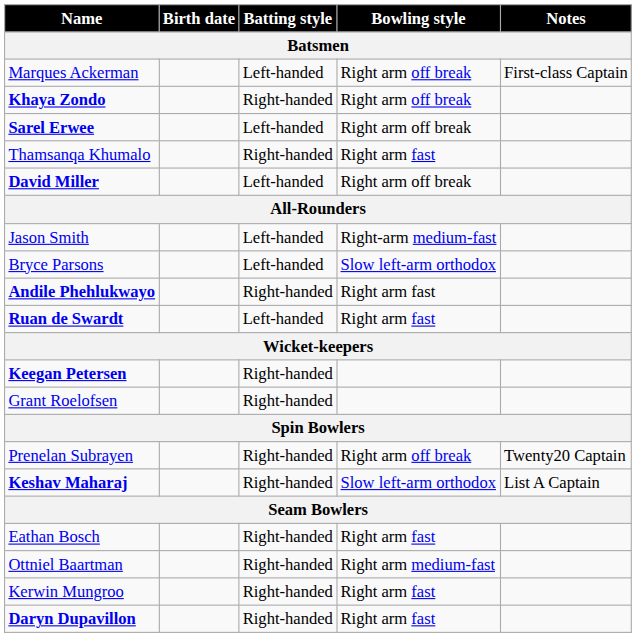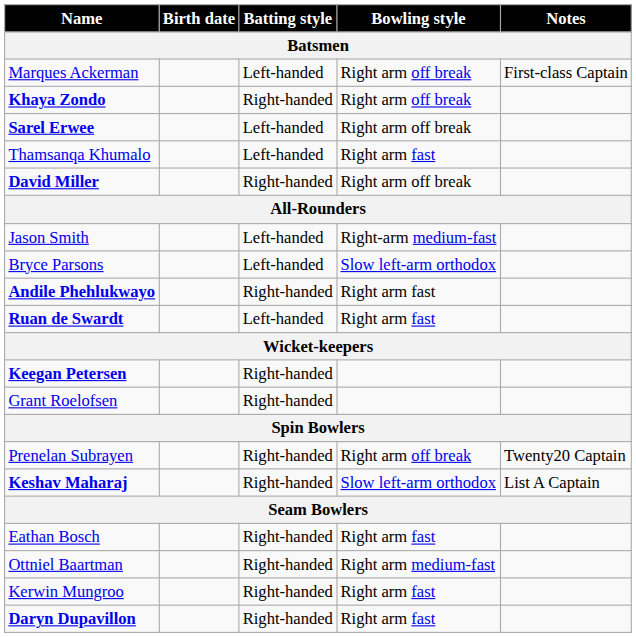 <table class="wikitable" style="font-size:95%;">
 <tr>
 <th style="background: #000000; color:white" align="right">Name</th>
 <th style="background: #000000; color:white" align="right">Birth date</th>
 <th style="background: #000000; color:white" align="right">Batting style</th>
 <th style="background: #000000; color:white" align="right">Bowling style</th>
 <th style="background: #000000; color:white" align="right">Notes</th>
 </tr>
 <tr>
 <th colspan="5">Batsmen</th>
 </tr>
 <tr>
 <td><a href='#'>Marques Ackerman</a></td>
 <td></td>
 <td>Left-handed</td>
 <td>Right arm <a href='#'>off break</a></td>
 <td>First-class Captain</td>
 </tr>
 <tr>
 <td><strong><a href='#'>Khaya Zondo</a></strong></td>
 <td></td>
 <td>Right-handed</td>
 <td>Right arm <a href='#'>off break</a></td>
 <td></td>
 </tr>
 <tr>
 <td><strong><a href='#'>Sarel Erwee</a></strong></td>
 <td></td>
 <td>Left-handed</td>
 <td>Right arm off break</td>
 <td></td>
 </tr>
 <tr>
 <td><a href='#'>Thamsanqa Khumalo</a></td>
 <td></td>
-<td>Right-handed</td>
+<td>Left-handed</td>
 <td>Right arm <a href='#'>fast</a></td>
 <td></td>
 </tr>
 <tr>
 <td><strong><a href='#'>David Miller</a></strong></td>
 <td></td>
-<td>Left-handed</td>
+<td>Right-handed</td>
 <td>Right arm off break</td>
 <td></td>
 </tr>
 <tr>
 <th colspan="5">All-Rounders</th>
 </tr>
 <tr>
 <td><a href='#'>Jason Smith</a></td>
 <td></td>
 <td>Left-handed</td>
 <td>Right-arm <a href='#'>medium-fast</a></td>
 <td></td>
 </tr>
 <tr>
 <td><a href='#'>Bryce Parsons</a></td>
 <td></td>
 <td>Left-handed</td>
 <td><a href='#'>Slow left-arm orthodox</a></td>
 <td></td>
 </tr>
 <tr>
 <td><strong><a href='#'>Andile Phehlukwayo</a></strong></td>
 <td></td>
 <td>Right-handed</td>
 <td>Right arm fast</td>
 <td></td>
 </tr>
 <tr>
 <td><strong><a href='#'>Ruan de Swardt</a></strong></td>
 <td></td>
 <td>Left-handed</td>
 <td>Right arm <a href='#'>fast</a></td>
 <td></td>
 </tr>
 <tr>
 <th colspan="5">Wicket-keepers</th>
 </tr>
 <tr>
 <td><strong><a href='#'>Keegan Petersen</a></strong></td>
 <td></td>
 <td>Right-handed</td>
 <td></td>
 <td></td>
 </tr>
 <tr>
 <td><a href='#'>Grant Roelofsen</a></td>
 <td></td>
 <td>Right-handed</td>
 <td></td>
 <td></td>
 </tr>
 <tr>
 <th colspan="5">Spin Bowlers</th>
 </tr>
 <tr>
 <td><a href='#'>Prenelan Subrayen</a></td>
 <td></td>
 <td>Right-handed</td>
 <td>Right arm <a href='#'>off break</a></td>
 <td>Twenty20 Captain</td>
 </tr>
 <tr>
 <td><strong><a href='#'>Keshav Maharaj</a></strong></td>
 <td></td>
 <td>Right-handed</td>
 <td><a href='#'>Slow left-arm orthodox</a></td>
 <td>List A Captain</td>
 </tr>
 <tr>
 <th colspan="5">Seam Bowlers</th>
 </tr>
 <tr>
 <td><a href='#'>Eathan Bosch</a></td>
 <td></td>
 <td>Right-handed</td>
 <td>Right arm <a href='#'>fast</a></td>
 <td></td>
 </tr>
 <tr>
 <td><a href='#'>Ottniel Baartman</a></td>
 <td></td>
 <td>Right-handed</td>
 <td>Right arm <a href='#'>medium-fast</a></td>
 <td></td>
 </tr>
 <tr>
 <td><a href='#'>Kerwin Mungroo</a></td>
 <td></td>
 <td>Right-handed</td>
 <td>Right arm <a href='#'>fast</a></td>
 <td></td>
 </tr>
 <tr>
 <td><strong><a href='#'>Daryn Dupavillon</a></strong></td>
 <td></td>
 <td>Right-handed</td>
 <td>Right arm <a href='#'>fast</a></td>
 <td></td>
 </tr>
 </table>
